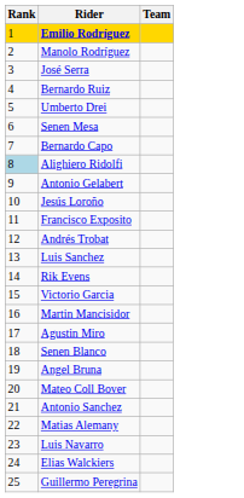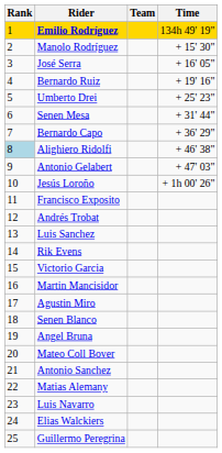 <table class="wikitable">
 <tr>
 <th>Rank</th>
 <th>Rider</th>
 <th>Team</th>
+<th>Time</th>
 </tr>
 <tr bgcolor=gold>
 <td>1</td>
 <td>  	<strong><a href='#'>Emilio Rodríguez</a></strong></td>
 <td></td>
+<td align="right">134h 49' 19"</td>
 </tr>
 <tr>
 <td>2</td>
 <td>  	<a href='#'>Manolo Rodríguez</a></td>
 <td></td>
+<td align="right">+ 15' 30"</td>
 </tr>
 <tr>
 <td>3</td>
 <td>  	<a href='#'>José Serra</a></td>
 <td></td>
+<td align="right">+ 16' 05"</td>
 </tr>
 <tr>
 <td>4</td>
 <td>  	<a href='#'>Bernardo Ruiz</a></td>
 <td></td>
+<td align="right">+ 19' 16"</td>
 </tr>
 <tr>
 <td>5</td>
 <td> 	<a href='#'>Umberto Drei</a></td>
 <td></td>
+<td align="right">+ 25' 23"</td>
 </tr>
 <tr>
 <td>6</td>
 <td>  	<a href='#'>Senen Mesa</a></td>
 <td></td>
+<td align="right">+ 31' 44"</td>
 </tr>
 <tr>
 <td>7</td>
 <td>  	<a href='#'>Bernardo Capo</a></td>
 <td></td>
+<td align="right">+ 36' 29"</td>
 </tr>
 <tr>
 <td style="background: lightblue;">8</td>
 <td> 	<a href='#'>Alighiero Ridolfi</a></td>
 <td></td>
+<td align="right">+ 46' 38"</td>
 </tr>
 <tr>
 <td>9</td>
 <td>  	<a href='#'>Antonio Gelabert</a></td>
 <td></td>
+<td align="right">+ 47' 03"</td>
 </tr>
 <tr>
 <td>10</td>
 <td>  	<a href='#'>Jesús Loroño</a></td>
 <td></td>
+<td align="right">+ 1h 00' 26"</td>
 </tr>
 <tr>
 <td>11</td>
 <td>  	<a href='#'>Francisco Exposito</a></td>
 <td></td>
+<td align="right"></td>
 </tr>
 <tr>
 <td>12</td>
 <td>  	<a href='#'>Andrés Trobat</a></td>
 <td></td>
+<td align="right"></td>
 </tr>
 <tr>
 <td>13</td>
 <td>  	<a href='#'>Luis Sanchez</a></td>
 <td></td>
+<td align="right"></td>
 </tr>
 <tr>
 <td>14</td>
 <td>	<a href='#'>Rik Evens</a></td>
 <td></td>
+<td align="right"></td>
 </tr>
 <tr>
 <td>15</td>
 <td>  	<a href='#'>Victorio Garcia</a></td>
 <td></td>
+<td align="right"></td>
 </tr>
 <tr>
 <td>16</td>
 <td>  	<a href='#'>Martin Mancisidor</a></td>
 <td></td>
+<td align="right"></td>
 </tr>
 <tr>
 <td>17</td>
 <td>  	<a href='#'>Agustin Miro</a></td>
 <td></td>
+<td align="right"></td>
 </tr>
 <tr>
 <td>18</td>
 <td>  	<a href='#'>Senen Blanco</a></td>
 <td></td>
+<td align="right"></td>
 </tr>
 <tr>
 <td>19</td>
 <td>  	<a href='#'>Angel Bruna</a></td>
 <td></td>
+<td align="right"></td>
 </tr>
 <tr>
 <td>20</td>
 <td>  	<a href='#'>Mateo Coll Bover</a></td>
 <td></td>
+<td align="right"></td>
 </tr>
 <tr>
 <td>21</td>
 <td>  	<a href='#'>Antonio Sanchez</a></td>
 <td></td>
+<td align="right"></td>
 </tr>
 <tr>
 <td>22</td>
 <td>  	<a href='#'>Matias Alemany</a></td>
 <td></td>
+<td align="right"></td>
 </tr>
 <tr>
 <td>23</td>
 <td>  	<a href='#'>Luis Navarro</a></td>
 <td></td>
+<td align="right"></td>
 </tr>
 <tr>
 <td>24</td>
 <td>	<a href='#'>Elias Walckiers</a></td>
 <td></td>
+<td align="right"></td>
 </tr>
 <tr>
 <td>25</td>
 <td>  	<a href='#'>Guillermo Peregrina</a></td>
 <td></td>
+<td align="right"></td>
 </tr>
 </table>
